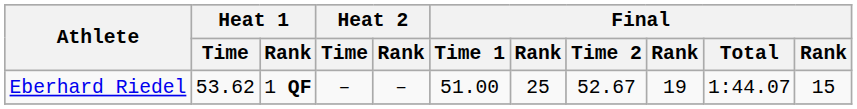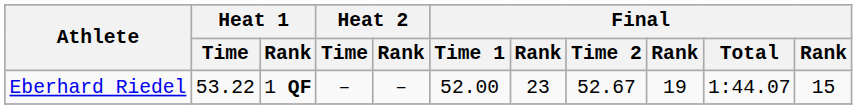 <table class="wikitable" style="font-size:90%">
 <tr>
 <th rowspan="2">Athlete</th>
 <th colspan="2">Heat 1</th>
 <th colspan="2">Heat 2</th>
 <th colspan="6">Final</th>
 </tr>
 <tr>
 <th>Time</th>
 <th>Rank</th>
 <th>Time</th>
 <th>Rank</th>
 <th>Time 1</th>
 <th>Rank</th>
 <th>Time 2</th>
 <th>Rank</th>
 <th>Total</th>
 <th>Rank</th>
 </tr>
 <tr>
 <td><a href='#'>Eberhard Riedel</a></td>
-<td align="center">53.62</td>
+<td align="center">53.22</td>
 <td align="center">1 <strong>QF</strong></td>
 <td align="center">–</td>
 <td align="center">–</td>
-<td align="center">51.00</td>
-<td align="center">25</td>
+<td align="center">52.00</td>
+<td align="center">23</td>
 <td align="center">52.67</td>
 <td align="center">19</td>
 <td align="center">1:44.07</td>
 <td align="center">15</td>
 </tr>
 </table>
